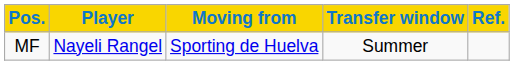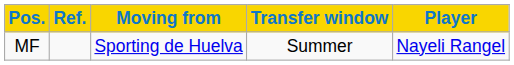 <table class="wikitable sortable" style="text-align:center;">
 <tr>
 <th style=background-color:#F9D600;color:#0E77CA>Pos.</th>
-<th style=background-color:#F9D600;color:#0E77CA>Player</th>
+<th style=background-color:#F9D600;color:#0E77CA>Ref.</th>
 <th style=background-color:#F9D600;color:#0E77CA>Moving from</th>
 <th style=background-color:#F9D600;color:#0E77CA>Transfer window</th>
-<th style=background-color:#F9D600;color:#0E77CA>Ref.</th>
+<th style=background-color:#F9D600;color:#0E77CA>Player</th>
 </tr>
 <tr>
 <td>MF</td>
-<td align=left> <a href='#'>Nayeli Rangel</a></td>
+<td></td>
 <td align=left> <a href='#'>Sporting de Huelva</a></td>
 <td>Summer</td>
-<td></td>
+<td align=left> <a href='#'>Nayeli Rangel</a></td>
 </tr>
 </table>
